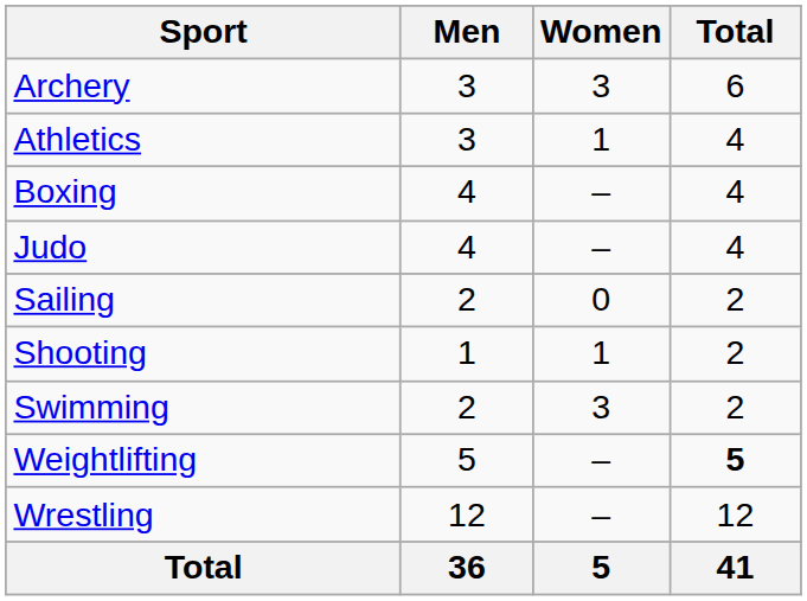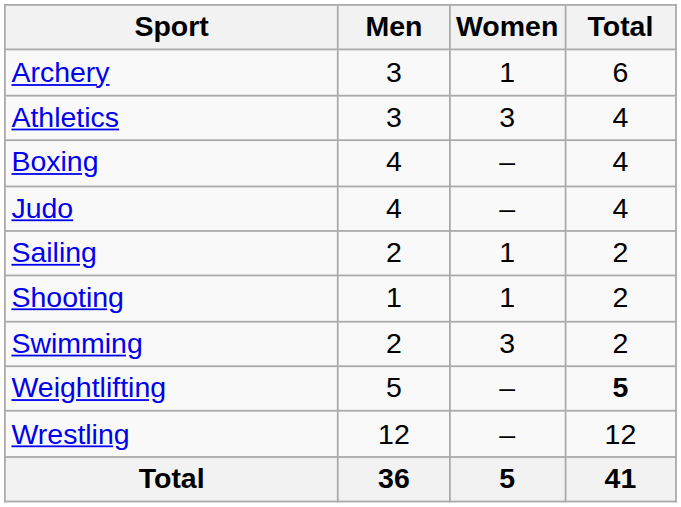 <table class="wikitable sortable" style="text-align:center;">
 <tr>
 <th width=180>Sport</th>
 <th width=55>Men</th>
 <th width=55>Women</th>
 <th width=55>Total</th>
 </tr>
 <tr>
 <td align=left><a href='#'>Archery</a></td>
 <td>3</td>
-<td>3</td>
+<td>1</td>
 <td>6</td>
 </tr>
 <tr>
 <td align=left><a href='#'>Athletics</a></td>
 <td>3</td>
-<td>1</td>
+<td>3</td>
 <td>4</td>
 </tr>
 <tr>
 <td align=left><a href='#'>Boxing</a></td>
 <td>4</td>
 <td>–</td>
 <td>4</td>
 </tr>
 <tr>
 <td align=left><a href='#'>Judo</a></td>
 <td>4</td>
 <td>–</td>
 <td>4</td>
 </tr>
 <tr>
 <td align=left><a href='#'>Sailing</a></td>
 <td>2</td>
-<td>0</td>
+<td>1</td>
 <td>2</td>
 </tr>
 <tr>
 <td align=left><a href='#'>Shooting</a></td>
 <td>1</td>
 <td>1</td>
 <td>2</td>
 </tr>
 <tr>
 <td align=left><a href='#'>Swimming</a></td>
 <td>2</td>
 <td>3</td>
 <td>2</td>
 </tr>
 <tr>
 <td align=left><a href='#'>Weightlifting</a></td>
 <td>5</td>
 <td>–</td>
 <td><strong>5</strong></td>
 </tr>
 <tr>
 <td align=left><a href='#'>Wrestling</a></td>
 <td>12</td>
 <td>–</td>
 <td>12</td>
 </tr>
 <tr>
 <th>Total</th>
 <th>36</th>
 <th>5</th>
 <th>41</th>
 </tr>
 </table>
